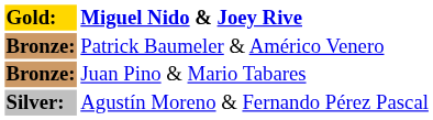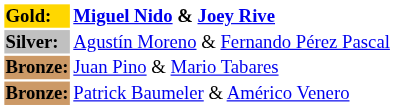 <table>
 <tr>
 <td bgcolor="gold"><strong>Gold:</strong></td>
 <td> <strong><a href='#'>Miguel Nido</a> & <a href='#'>Joey Rive</a></strong></td>
 </tr>
 <tr>
-<td bgcolor="CC9966"><strong>Bronze:</strong></td>
-<td> <a href='#'>Patrick Baumeler</a> & <a href='#'>Américo Venero</a></td>
+<td bgcolor="silver"><strong>Silver:</strong></td>
+<td> <a href='#'>Agustín Moreno</a> & <a href='#'>Fernando Pérez Pascal</a></td>
 </tr>
 <tr>
 <td bgcolor="CC9966"><strong>Bronze:</strong></td>
 <td> <a href='#'>Juan Pino</a> & <a href='#'>Mario Tabares</a></td>
 </tr>
 <tr>
-<td bgcolor="silver"><strong>Silver:</strong></td>
-<td> <a href='#'>Agustín Moreno</a> & <a href='#'>Fernando Pérez Pascal</a></td>
+<td bgcolor="CC9966"><strong>Bronze:</strong></td>
+<td> <a href='#'>Patrick Baumeler</a> & <a href='#'>Américo Venero</a></td>
 </tr>
 </table>
